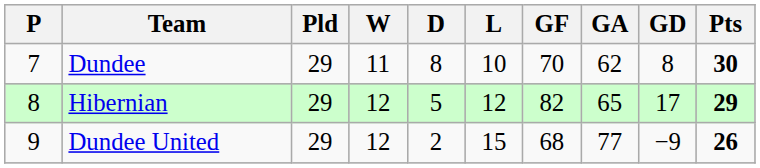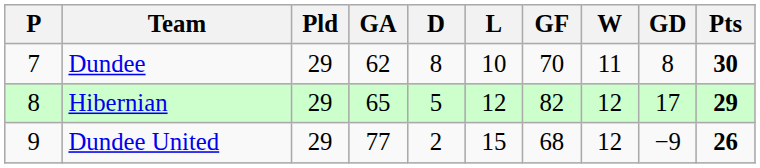 <table class="wikitable" style="text-align: center;">
 <tr>
 <th width=30>P</th>
 <th width=140>Team</th>
 <th width=30>Pld</th>
-<th width=30>W</th>
+<th width=30>GA</th>
 <th width=30>D</th>
 <th width=30>L</th>
 <th width=30>GF</th>
-<th width=30>GA</th>
+<th width=30>W</th>
 <th width=30>GD</th>
 <th width=30>Pts</th>
 </tr>
 <tr>
 <td>7</td>
 <td align=left><a href='#'>Dundee</a></td>
 <td>29</td>
-<td>11</td>
+<td>62</td>
 <td>8</td>
 <td>10</td>
 <td>70</td>
-<td>62</td>
+<td>11</td>
 <td>8</td>
 <td><strong>30</strong></td>
 </tr>
 <tr style="background:#ccffcc;">
 <td>8</td>
 <td align=left><a href='#'>Hibernian</a></td>
 <td>29</td>
-<td>12</td>
+<td>65</td>
 <td>5</td>
 <td>12</td>
 <td>82</td>
-<td>65</td>
+<td>12</td>
 <td>17</td>
 <td><strong>29</strong></td>
 </tr>
 <tr>
 <td>9</td>
 <td align=left><a href='#'>Dundee United</a></td>
 <td>29</td>
-<td>12</td>
+<td>77</td>
 <td>2</td>
 <td>15</td>
 <td>68</td>
-<td>77</td>
+<td>12</td>
 <td>−9</td>
 <td><strong>26</strong></td>
 </tr>
 </table>
